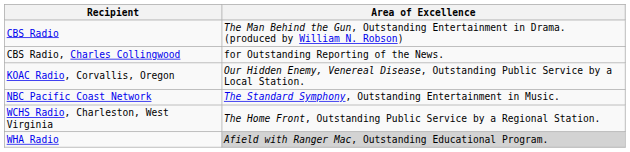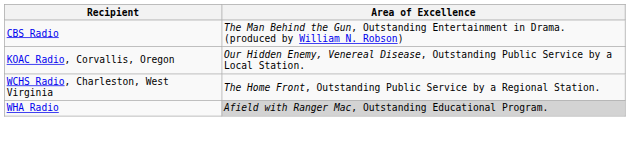 <table class="wikitable" width=95%>
 <tr bgcolor="#CCCCCC">
 <th width=35%>Recipient</th>
 <th width=65%>Area of Excellence</th>
 </tr>
 <tr>
 <td rowspan="1"><a href='#'>CBS Radio</a></td>
 <td><em>The Man Behind the Gun</em>, Outstanding Entertainment in Drama. (produced by <a href='#'>William N. Robson</a>)</td>
 </tr>
 <tr>
-<td rowspan="1">CBS Radio, <a href='#'>Charles Collingwood</a></td>
-<td>for Outstanding Reporting of the News.</td>
-</tr>
-<tr>
 <td rowspan="1"><a href='#'>KOAC Radio</a>, Corvallis, Oregon</td>
 <td><em>Our Hidden Enemy, Venereal Disease</em>, Outstanding Public Service by a Local Station.</td>
-</tr>
-<tr>
-<td rowspan="1"><a href='#'>NBC Pacific Coast Network</a></td>
-<td><em><a href='#'>The Standard Symphony</a></em>, Outstanding Entertainment in Music.</td>
 </tr>
 <tr>
 <td rowspan="1"><a href='#'>WCHS Radio</a>, Charleston, West Virginia</td>
 <td><em>The Home Front</em>, Outstanding Public Service by a Regional Station.</td>
 </tr>
 <tr>
 <td rowspan="1"><a href='#'>WHA Radio</a></td>
 <td style="background: lightgrey;"><em>Afield with Ranger Mac</em>, Outstanding Educational Program.</td>
 </tr>
 </table>
